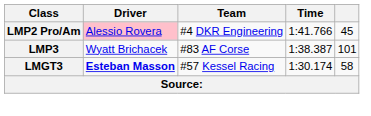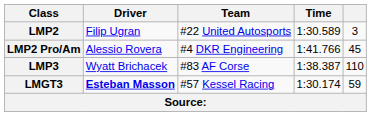 <table class="wikitable" style="font-size:85%;">
 <tr>
 <th>Class</th>
 <th>Driver</th>
 <th>Team</th>
 <th>Time</th>
 <th></th>
 </tr>
 <tr>
+<th>LMP2</th>
+<td> <a href='#'>Filip Ugran</a></td>
+<td> #22 <a href='#'>United Autosports</a></td>
+<td>1:30.589</td>
+<td align="center">3</td>
+</tr>
+<tr>
 <th>LMP2 Pro/Am</th>
-<td style="background: pink;"> <a href='#'>Alessio Rovera</a></td>
+<td> <a href='#'>Alessio Rovera</a></td>
 <td> #4 <a href='#'>DKR Engineering</a></td>
 <td>1:41.766</td>
 <td align="center">45</td>
 </tr>
 <tr>
 <th>LMP3</th>
 <td> <a href='#'>Wyatt Brichacek</a></td>
 <td> #83 <a href='#'>AF Corse</a></td>
 <td>1:38.387</td>
-<td align="center">101</td>
+<td align="center">110</td>
 </tr>
 <tr>
 <th>LMGT3</th>
 <td><strong> <a href='#'>Esteban Masson</a></strong></td>
 <td> #57 <a href='#'>Kessel Racing</a></td>
 <td>1:30.174</td>
-<td align="center">58</td>
+<td align="center">59</td>
 </tr>
 <tr>
 <th colspan="5">Source:</th>
 </tr>
 </table>
